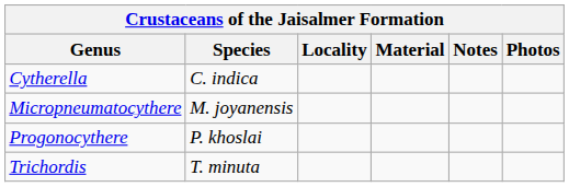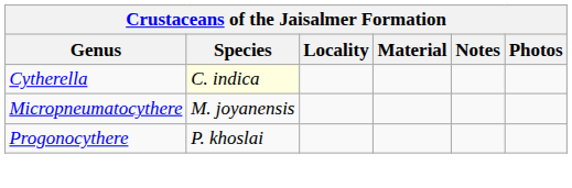 <table class="wikitable" align="center">
 <tr>
 <th colspan="6" align="center"><a href='#'>Crustaceans</a> of the Jaisalmer Formation</th>
 </tr>
 <tr>
 <th>Genus</th>
 <th>Species</th>
 <th>Locality</th>
 <th>Material</th>
 <th>Notes</th>
 <th>Photos</th>
 </tr>
 <tr>
 <td><em><a href='#'>Cytherella</a></em></td>
-<td><em>C. indica</em></td>
+<td style="background: lightyellow;"><em>C. indica</em></td>
 <td></td>
 <td></td>
 <td></td>
 <td></td>
 </tr>
 <tr>
 <td><em><a href='#'>Micropneumatocythere</a></em></td>
 <td><em>M. joyanensis</em></td>
 <td></td>
 <td></td>
 <td></td>
 <td></td>
 </tr>
 <tr>
 <td><em><a href='#'>Progonocythere</a></em></td>
 <td><em>P. khoslai</em></td>
 <td></td>
 <td></td>
 <td></td>
 <td></td>
 </tr>
-<tr>
-<td><em><a href='#'>Trichordis</a></em></td>
-<td><em>T. minuta</em></td>
-<td></td>
-<td></td>
-<td></td>
-<td></td>
-</tr>
 </table>
